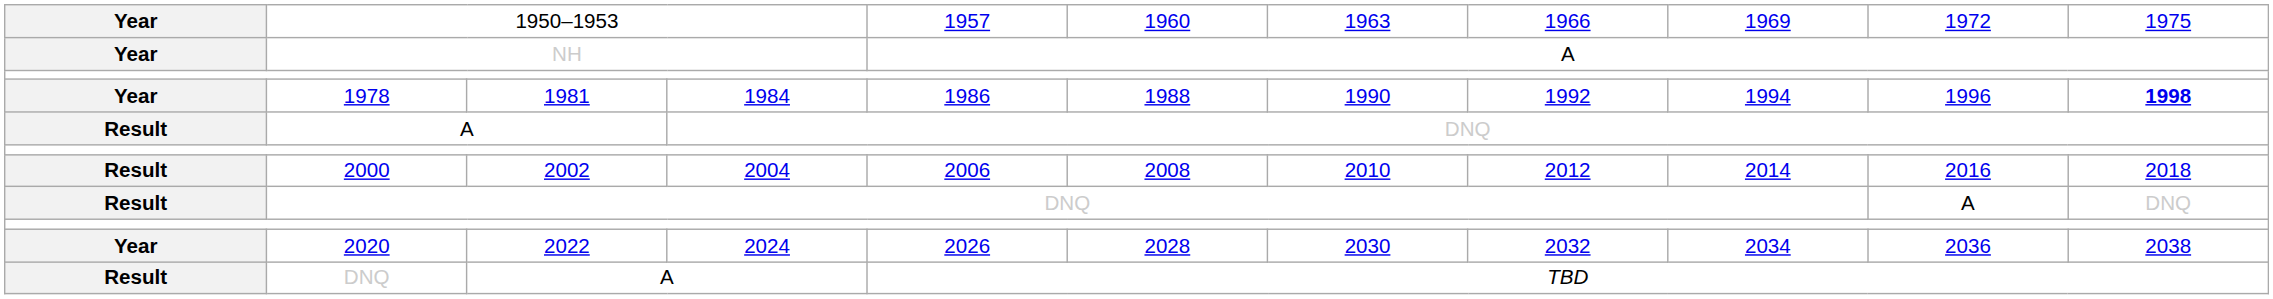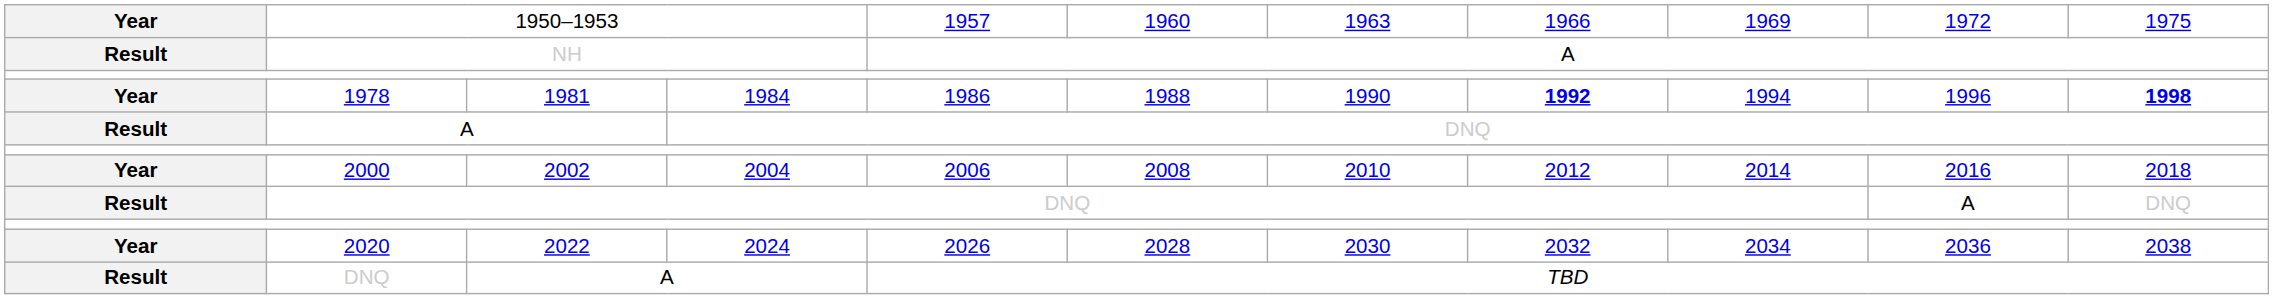 <table class="wikitable" style="text-align:center; font-size:90%; background:white;" width="100%">
 <tr>
 <th>Year</th>
 <td colspan="3">1950–1953</td>
 <td><a href='#'>1957</a></td>
 <td><a href='#'>1960</a></td>
 <td><a href='#'>1963</a></td>
 <td><a href='#'>1966</a></td>
 <td><a href='#'>1969</a></td>
 <td><a href='#'>1972</a></td>
 <td><a href='#'>1975</a></td>
 </tr>
 <tr>
-<th>Year</th>
+<th>Result</th>
 <td colspan="3" style="color:#ccc">NH</td>
 <td colspan="7">A</td>
 </tr>
 <tr>
 <td colspan="11"></td>
 </tr>
 <tr>
 <th>Year</th>
 <td><a href='#'>1978</a></td>
 <td><a href='#'>1981</a></td>
 <td><a href='#'>1984</a></td>
 <td><a href='#'>1986</a></td>
 <td><a href='#'>1988</a></td>
 <td><a href='#'>1990</a></td>
-<td><a href='#'>1992</a></td>
+<td><strong><a href='#'>1992</a></strong></td>
 <td><a href='#'>1994</a></td>
 <td><a href='#'>1996</a></td>
 <td><strong><a href='#'>1998</a></strong></td>
 </tr>
 <tr>
 <th>Result</th>
 <td colspan="2">A</td>
 <td colspan="8" style="color:#ccc">DNQ</td>
 </tr>
 <tr>
 <td colspan="11"></td>
 </tr>
 <tr>
-<th>Result</th>
+<th>Year</th>
 <td><a href='#'>2000</a></td>
 <td><a href='#'>2002</a></td>
 <td><a href='#'>2004</a></td>
 <td><a href='#'>2006</a></td>
 <td><a href='#'>2008</a></td>
 <td><a href='#'>2010</a></td>
 <td><a href='#'>2012</a></td>
 <td><a href='#'>2014</a></td>
 <td><a href='#'>2016</a></td>
 <td><a href='#'>2018</a></td>
 </tr>
 <tr>
 <th>Result</th>
 <td colspan="8" style="color:#ccc">DNQ</td>
 <td>A</td>
 <td style="color:#ccc">DNQ</td>
 </tr>
 <tr>
 <td colspan="11"></td>
 </tr>
 <tr>
 <th>Year</th>
 <td><a href='#'>2020</a></td>
 <td><a href='#'>2022</a></td>
 <td><a href='#'>2024</a></td>
 <td><a href='#'>2026</a></td>
 <td><a href='#'>2028</a></td>
 <td><a href='#'>2030</a></td>
 <td><a href='#'>2032</a></td>
 <td><a href='#'>2034</a></td>
 <td><a href='#'>2036</a></td>
 <td><a href='#'>2038</a></td>
 </tr>
 <tr>
 <th>Result</th>
 <td style="color:#ccc">DNQ</td>
 <td colspan="2">A</td>
 <td colspan="7"><em>TBD</em></td>
 </tr>
 </table>
